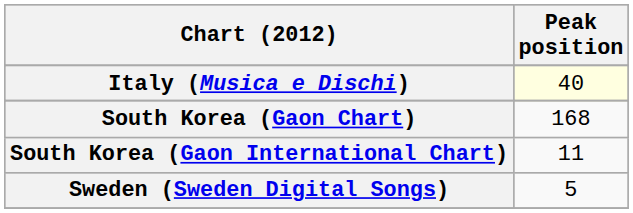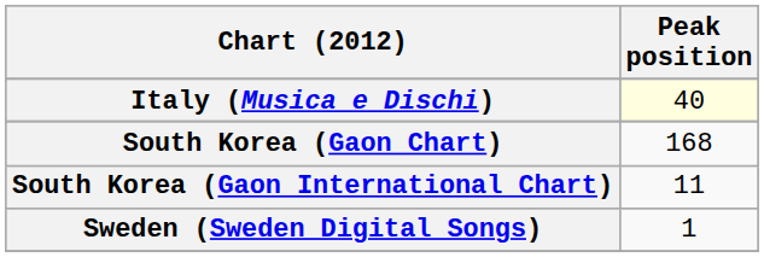 <table class="wikitable sortable plainrowheaders" style="text-align:center;">
 <tr>
 <th scope="col">Chart (2012)</th>
 <th scope="col">Peak<br>position</th>
 </tr>
 <tr>
 </tr>
 <tr>
 </tr>
 <tr>
 </tr>
 <tr>
 </tr>
 <tr>
 </tr>
 <tr>
 </tr>
 <tr>
 <th scope="row">Italy (<em><a href='#'>Musica e Dischi</a></em>)</th>
 <td style="background: lightyellow;">40</td>
 </tr>
 <tr>
 </tr>
 <tr>
 </tr>
 <tr>
 </tr>
 <tr>
 </tr>
 <tr>
 <th scope="row">South Korea (<a href='#'>Gaon Chart</a>)</th>
 <td>168</td>
 </tr>
 <tr>
 <th scope="row">South Korea (<a href='#'>Gaon International Chart</a>)</th>
 <td>11</td>
 </tr>
 <tr>
 <th scope="row">Sweden (<a href='#'>Sweden Digital Songs</a>)</th>
-<td>5</td>
+<td>1</td>
 </tr>
 <tr>
 </tr>
 <tr>
 </tr>
 <tr>
 </tr>
 </table>
